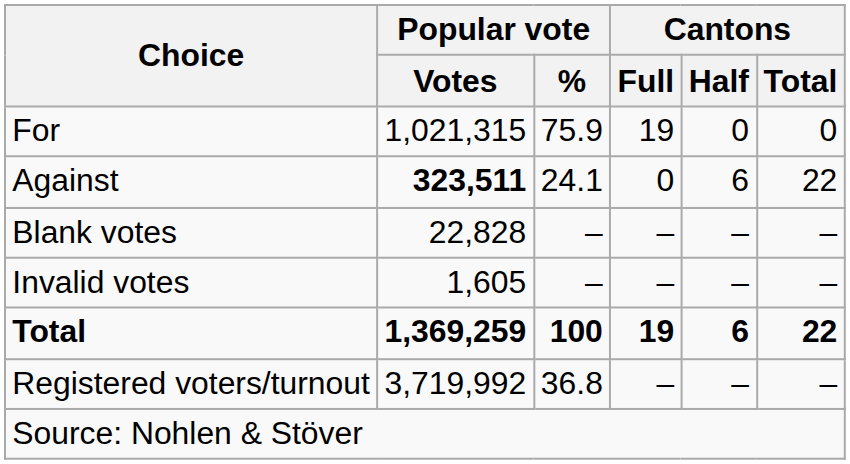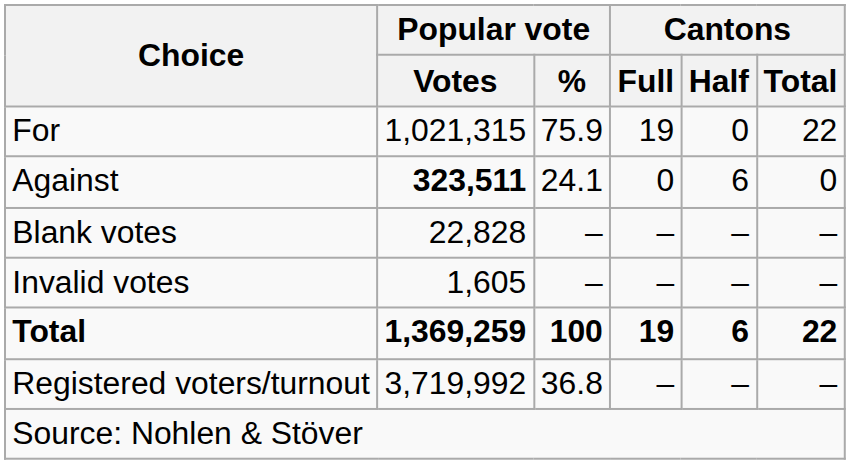 <table class=wikitable style=text-align:right>
 <tr>
 <th rowspan=2>Choice</th>
 <th colspan=2>Popular vote</th>
 <th colspan=3>Cantons</th>
 </tr>
 <tr>
 <th>Votes</th>
 <th>%</th>
 <th>Full</th>
 <th>Half</th>
 <th>Total</th>
 </tr>
 <tr>
 <td align=left>For</td>
 <td>1,021,315</td>
 <td>75.9</td>
 <td>19</td>
 <td>0</td>
-<td>0</td>
+<td>22</td>
 </tr>
 <tr>
 <td align=left>Against</td>
 <td><strong>323,511</strong></td>
 <td>24.1</td>
 <td>0</td>
 <td>6</td>
-<td>22</td>
+<td>0</td>
 </tr>
 <tr>
 <td align=left>Blank votes</td>
 <td>22,828</td>
 <td>–</td>
 <td>–</td>
 <td>–</td>
 <td>–</td>
 </tr>
 <tr>
 <td align=left>Invalid votes</td>
 <td>1,605</td>
 <td>–</td>
 <td>–</td>
 <td>–</td>
 <td>–</td>
 </tr>
 <tr>
 <td align=left><strong>Total</strong></td>
 <td><strong>1,369,259</strong></td>
 <td><strong>100</strong></td>
 <td><strong>19</strong></td>
 <td><strong>6</strong></td>
 <td><strong>22</strong></td>
 </tr>
 <tr>
 <td align=left>Registered voters/turnout</td>
 <td>3,719,992</td>
 <td>36.8</td>
 <td>–</td>
 <td>–</td>
 <td>–</td>
 </tr>
 <tr>
 <td align=left colspan=11>Source: Nohlen & Stöver</td>
 </tr>
 </table>
